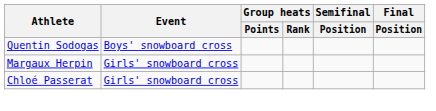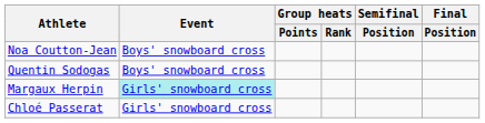 <table class="wikitable" style="font-size:90%">
 <tr>
 <th rowspan="2">Athlete</th>
 <th rowspan="2">Event</th>
 <th colspan=2>Group heats</th>
 <th>Semifinal</th>
 <th>Final</th>
 </tr>
 <tr style="font-size:95%">
 <th>Points</th>
 <th>Rank</th>
 <th>Position</th>
 <th>Position</th>
 </tr>
 <tr align=center>
+<td align=left><a href='#'>Noa Coutton-Jean</a></td>
+<td align=left><a href='#'>Boys' snowboard cross</a></td>
+<td></td>
+<td></td>
+<td></td>
+<td></td>
+</tr>
+<tr align=center>
 <td align=left><a href='#'>Quentin Sodogas</a></td>
 <td align=left><a href='#'>Boys' snowboard cross</a></td>
 <td></td>
 <td></td>
 <td></td>
 <td></td>
 </tr>
 <tr align=center>
 <td align=left><a href='#'>Margaux Herpin</a></td>
-<td align=left><a href='#'>Girls' snowboard cross</a></td>
+<td align=left style="background: paleturquoise;"><a href='#'>Girls' snowboard cross</a></td>
 <td></td>
 <td></td>
 <td></td>
 <td></td>
 </tr>
 <tr align=center>
 <td align=left><a href='#'>Chloé Passerat</a></td>
 <td align=left><a href='#'>Girls' snowboard cross</a></td>
 <td></td>
 <td></td>
 <td></td>
 <td></td>
 </tr>
 </table>
